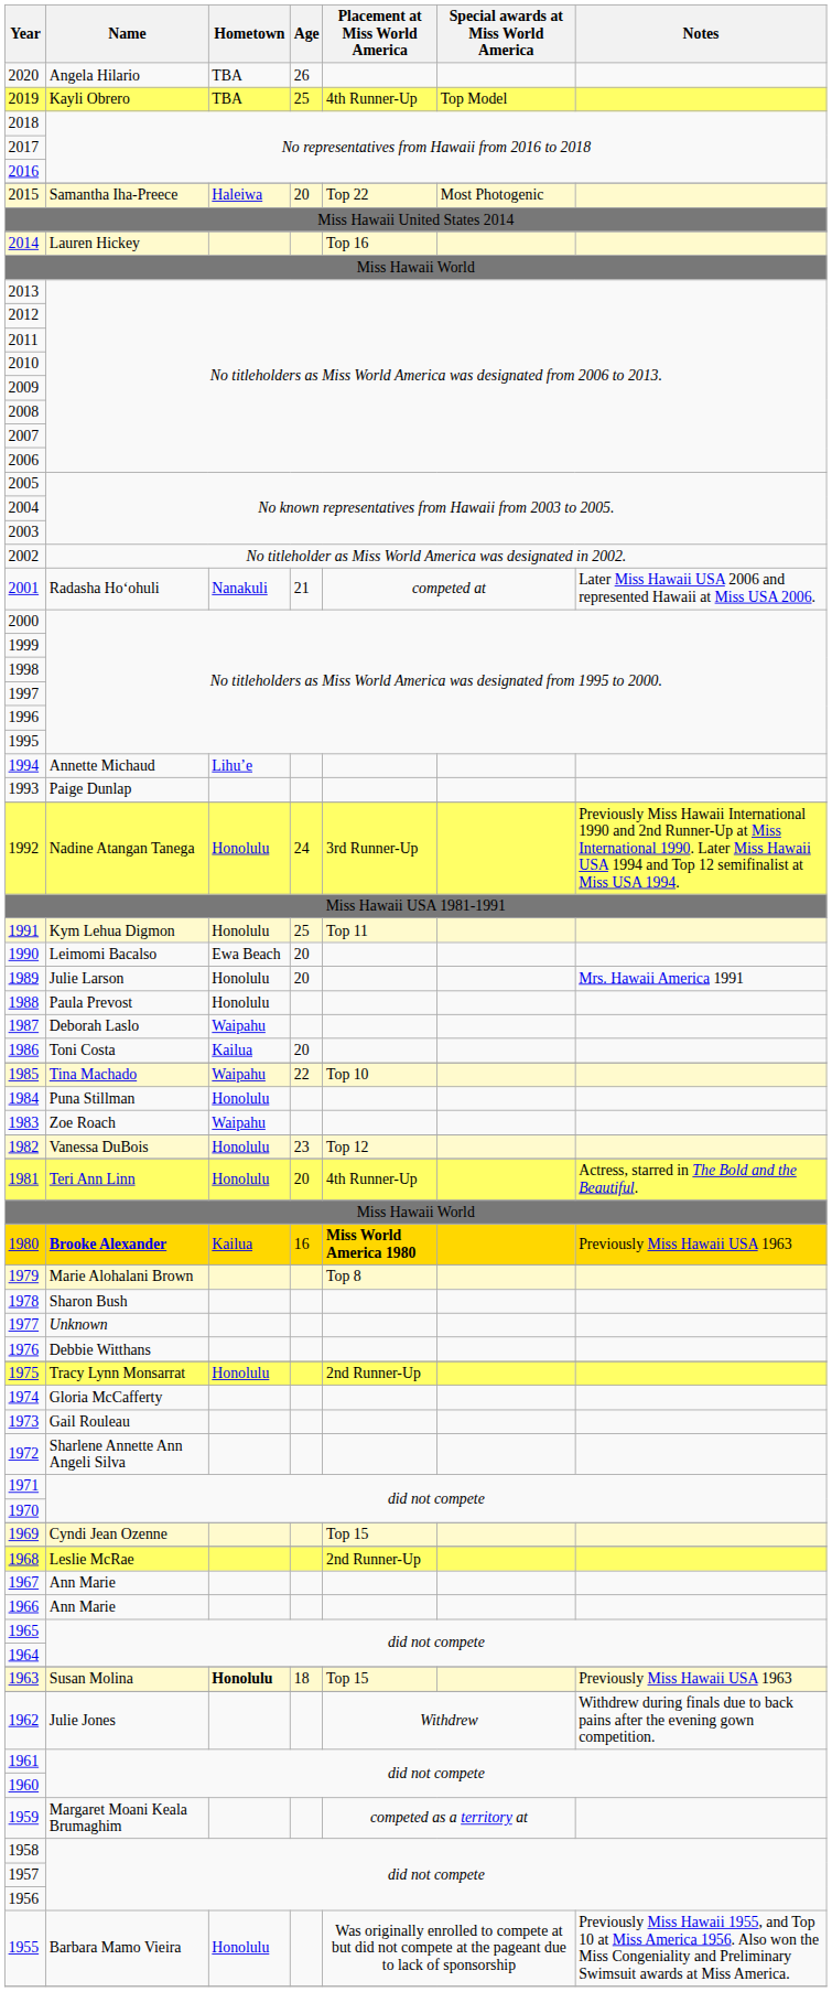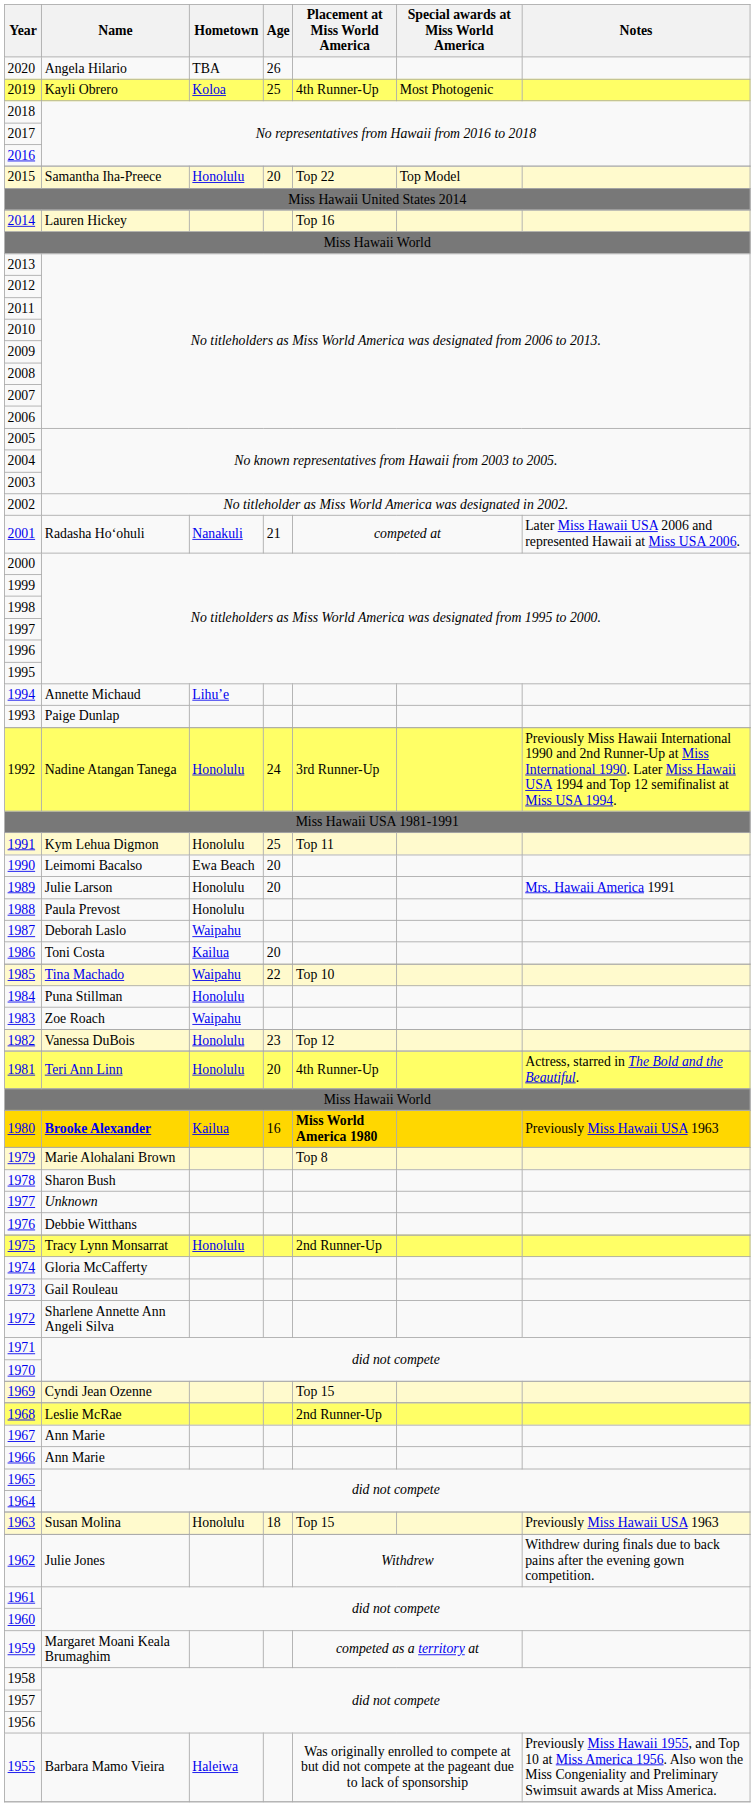 <table class="wikitable">
 <tr>
 <th width=5%>Year</th>
 <th width=20%>Name</th>
 <th width=10%>Hometown</th>
 <th width=3%>Age<br></th>
 <th width=14%>Placement at Miss World America</th>
 <th width=17%>Special awards at Miss World America</th>
 <th width=31%>Notes</th>
 </tr>
 <tr>
 <td>2020</td>
 <td>Angela Hilario</td>
 <td>TBA</td>
 <td>26</td>
 <td></td>
 <td></td>
 <td></td>
 </tr>
 <tr style="background-color:#FFFF66;">
 <td>2019</td>
 <td>Kayli Obrero</td>
-<td>TBA</td>
+<td><a href='#'>Koloa</a></td>
 <td>25</td>
 <td>4th Runner-Up</td>
-<td>Top Model</td>
+<td>Most Photogenic</td>
 <td></td>
 </tr>
 <tr>
 <td>2018</td>
 <td rowspan=3 colspan=6 align=center><em>No representatives from Hawaii from 2016 to 2018</em></td>
 </tr>
 <tr>
 <td>2017</td>
 </tr>
 <tr>
 <td><a href='#'>2016</a></td>
 </tr>
 <tr>
 </tr>
 <tr style="background-color:#FFFACD;">
 <td>2015</td>
 <td>Samantha Iha-Preece</td>
-<td><a href='#'>Haleiwa</a></td>
+<td><a href='#'>Honolulu</a></td>
 <td>20</td>
 <td>Top 22</td>
-<td>Most Photogenic</td>
+<td>Top Model</td>
 <td></td>
 </tr>
 <tr bgcolor="#787878" align="center">
 <td colspan="7"><span>Miss Hawaii United States 2014</span></td>
 </tr>
 <tr>
 </tr>
 <tr style="background-color:#FFFACD;">
 <td><a href='#'>2014</a></td>
 <td>Lauren Hickey</td>
 <td></td>
 <td></td>
 <td>Top 16</td>
 <td></td>
 <td></td>
 </tr>
 <tr bgcolor="#787878" align="center">
 <td colspan="7"><span>Miss Hawaii World</span></td>
 </tr>
 <tr>
 <td>2013</td>
 <td rowspan=8 colspan=6 align=center><em>No titleholders as Miss World America was designated from 2006 to 2013.</em></td>
 </tr>
 <tr>
 <td>2012</td>
 </tr>
 <tr>
 <td>2011</td>
 </tr>
 <tr>
 <td>2010</td>
 </tr>
 <tr>
 <td>2009</td>
 </tr>
 <tr>
 <td>2008</td>
 </tr>
 <tr>
 <td>2007</td>
 </tr>
 <tr>
 <td>2006</td>
 </tr>
 <tr>
 <td>2005</td>
 <td rowspan=3 colspan=6 align=center><em>No known representatives from Hawaii from 2003 to 2005.</em></td>
 </tr>
 <tr>
 <td>2004</td>
 </tr>
 <tr>
 <td>2003</td>
 </tr>
 <tr>
 <td>2002</td>
 <td colspan=6 align=center><em>No titleholder as Miss World America was designated in 2002.</em></td>
 </tr>
 <tr>
 <td><a href='#'>2001</a></td>
 <td>Radasha Hoʻohuli</td>
 <td><a href='#'>Nanakuli</a></td>
 <td>21</td>
 <td colspan=2 align=center><em>competed at </em></td>
 <td>Later <a href='#'>Miss Hawaii USA</a> 2006 and represented Hawaii at <a href='#'>Miss USA 2006</a>.</td>
 </tr>
 <tr>
 <td>2000</td>
 <td rowspan=6 colspan=6 align=center><em>No titleholders as Miss World America was designated from 1995 to 2000.</em></td>
 </tr>
 <tr>
 <td>1999</td>
 </tr>
 <tr>
 <td>1998</td>
 </tr>
 <tr>
 <td>1997</td>
 </tr>
 <tr>
 <td>1996</td>
 </tr>
 <tr>
 <td>1995</td>
 </tr>
 <tr>
 <td><a href='#'>1994</a></td>
 <td>Annette Michaud</td>
 <td><a href='#'>Lihu’e</a></td>
 <td></td>
 <td></td>
 <td></td>
 <td></td>
 </tr>
 <tr>
 <td>1993</td>
 <td>Paige Dunlap</td>
 <td></td>
 <td></td>
 <td></td>
 <td></td>
 <td></td>
 </tr>
 <tr>
 </tr>
 <tr style="background-color:#FFFF66;">
 <td>1992</td>
 <td>Nadine Atangan Tanega</td>
 <td><a href='#'>Honolulu</a></td>
 <td>24</td>
 <td>3rd Runner-Up</td>
 <td></td>
 <td>Previously Miss Hawaii International 1990 and 2nd Runner-Up at <a href='#'>Miss International 1990</a>. Later <a href='#'>Miss Hawaii USA</a> 1994 and Top 12 semifinalist at <a href='#'>Miss USA 1994</a>.</td>
 </tr>
 <tr bgcolor="#787878" align="center">
 <td colspan="7"><span>Miss Hawaii USA 1981-1991</span></td>
 </tr>
 <tr style="background-color:#FFFACD;">
 <td><a href='#'>1991</a></td>
 <td>Kym Lehua Digmon</td>
 <td>Honolulu</td>
 <td>25</td>
 <td>Top 11</td>
 <td></td>
 <td></td>
 </tr>
 <tr>
 <td><a href='#'>1990</a></td>
 <td>Leimomi Bacalso</td>
 <td>Ewa Beach</td>
 <td>20</td>
 <td></td>
 <td></td>
 <td></td>
 </tr>
 <tr>
 <td><a href='#'>1989</a></td>
 <td>Julie Larson</td>
 <td>Honolulu</td>
 <td>20</td>
 <td></td>
 <td></td>
 <td><a href='#'>Mrs. Hawaii America</a> 1991</td>
 </tr>
 <tr>
 <td><a href='#'>1988</a></td>
 <td>Paula Prevost</td>
 <td>Honolulu</td>
 <td></td>
 <td></td>
 <td></td>
 <td></td>
 </tr>
 <tr>
 <td><a href='#'>1987</a></td>
 <td>Deborah Laslo</td>
 <td><a href='#'>Waipahu</a></td>
 <td></td>
 <td></td>
 <td></td>
 <td></td>
 </tr>
 <tr>
 <td><a href='#'>1986</a></td>
 <td>Toni Costa</td>
 <td><a href='#'>Kailua</a></td>
 <td>20</td>
 <td></td>
 <td></td>
 <td></td>
 </tr>
 <tr>
 </tr>
 <tr style="background-color:#FFFACD;">
 <td><a href='#'>1985</a></td>
 <td><a href='#'>Tina Machado</a></td>
 <td><a href='#'>Waipahu</a></td>
 <td>22</td>
 <td>Top 10</td>
 <td></td>
 <td></td>
 </tr>
 <tr>
 <td><a href='#'>1984</a></td>
 <td>Puna Stillman</td>
 <td><a href='#'>Honolulu</a></td>
 <td></td>
 <td></td>
 <td></td>
 <td></td>
 </tr>
 <tr>
 <td><a href='#'>1983</a></td>
 <td>Zoe Roach</td>
 <td><a href='#'>Waipahu</a></td>
 <td></td>
 <td></td>
 <td></td>
 <td></td>
 </tr>
 <tr>
 </tr>
 <tr style="background-color:#FFFACD;">
 <td><a href='#'>1982</a></td>
 <td>Vanessa DuBois</td>
 <td><a href='#'>Honolulu</a></td>
 <td>23</td>
 <td>Top 12</td>
 <td></td>
 <td></td>
 </tr>
 <tr>
 </tr>
 <tr style="background-color:#FFFF66;">
 <td><a href='#'>1981</a></td>
 <td><a href='#'>Teri Ann Linn</a></td>
 <td><a href='#'>Honolulu</a></td>
 <td>20</td>
 <td>4th Runner-Up</td>
 <td></td>
 <td>Actress, starred in <em><a href='#'>The Bold and the Beautiful</a></em>.</td>
 </tr>
 <tr bgcolor="#787878" align="center">
 <td colspan="7"><span>Miss Hawaii World</span></td>
 </tr>
 <tr>
 </tr>
 <tr style="background-color:GOLD;">
 <td><a href='#'>1980</a></td>
 <td><strong><a href='#'>Brooke Alexander</a></strong></td>
 <td><a href='#'>Kailua</a></td>
 <td>16</td>
 <td><strong>Miss World America 1980</strong></td>
 <td></td>
 <td>Previously <a href='#'>Miss Hawaii USA</a> 1963</td>
 </tr>
 <tr>
 </tr>
 <tr style="background-color:#FFFACD;">
 <td><a href='#'>1979</a></td>
 <td>Marie Alohalani Brown</td>
 <td></td>
 <td></td>
 <td>Top 8</td>
 <td></td>
 <td></td>
 </tr>
 <tr>
 <td><a href='#'>1978</a></td>
 <td>Sharon Bush</td>
 <td></td>
 <td></td>
 <td></td>
 <td></td>
 <td></td>
 </tr>
 <tr>
 <td><a href='#'>1977</a></td>
 <td><em>Unknown</em></td>
 <td></td>
 <td></td>
 <td></td>
 <td></td>
 <td></td>
 </tr>
 <tr>
 <td><a href='#'>1976</a></td>
 <td>Debbie Witthans</td>
 <td></td>
 <td></td>
 <td></td>
 <td></td>
 <td></td>
 </tr>
 <tr>
 </tr>
 <tr style="background-color:#FFFF66;">
 <td><a href='#'>1975</a></td>
 <td>Tracy Lynn Monsarrat</td>
 <td><a href='#'>Honolulu</a></td>
 <td></td>
 <td>2nd Runner-Up</td>
 <td></td>
 <td></td>
 </tr>
 <tr>
 <td><a href='#'>1974</a></td>
 <td>Gloria McCafferty</td>
 <td></td>
 <td></td>
 <td></td>
 <td></td>
 <td></td>
 </tr>
 <tr>
 <td><a href='#'>1973</a></td>
 <td>Gail Rouleau</td>
 <td></td>
 <td></td>
 <td></td>
 <td></td>
 <td></td>
 </tr>
 <tr>
 <td><a href='#'>1972</a></td>
 <td>Sharlene Annette Ann Angeli Silva</td>
 <td></td>
 <td></td>
 <td></td>
 <td></td>
 <td></td>
 </tr>
 <tr>
 <td><a href='#'>1971</a></td>
 <td rowspan=2 colspan=6 align=center><em>did not compete</em></td>
 </tr>
 <tr>
 <td><a href='#'>1970</a></td>
 </tr>
 <tr>
 </tr>
 <tr style="background-color:#FFFACD;">
 <td><a href='#'>1969</a></td>
 <td>Cyndi Jean Ozenne</td>
 <td></td>
 <td></td>
 <td>Top 15</td>
 <td></td>
 <td></td>
 </tr>
 <tr>
 </tr>
 <tr style="background-color:#FFFF66;">
 <td><a href='#'>1968</a></td>
 <td>Leslie McRae</td>
 <td></td>
 <td></td>
 <td>2nd Runner-Up</td>
 <td></td>
 <td></td>
 </tr>
 <tr>
 <td><a href='#'>1967</a></td>
 <td>Ann Marie</td>
 <td></td>
 <td></td>
 <td></td>
 <td></td>
 <td></td>
 </tr>
 <tr>
 <td><a href='#'>1966</a></td>
 <td>Ann Marie</td>
 <td></td>
 <td></td>
 <td></td>
 <td></td>
 <td></td>
 </tr>
 <tr>
 <td><a href='#'>1965</a></td>
 <td rowspan=2 colspan=6 align=center><em>did not compete</em></td>
 </tr>
 <tr>
 <td><a href='#'>1964</a></td>
 </tr>
 <tr>
 </tr>
 <tr style="background-color:#FFFACD;">
 <td><a href='#'>1963</a></td>
 <td>Susan Molina</td>
-<td><strong>Honolulu</strong></td>
+<td>Honolulu</td>
 <td>18</td>
 <td>Top 15</td>
 <td></td>
 <td>Previously <a href='#'>Miss Hawaii USA</a> 1963</td>
 </tr>
 <tr>
 </tr>
 <tr>
 <td><a href='#'>1962</a></td>
 <td>Julie Jones</td>
 <td></td>
 <td></td>
 <td colspan=2 align=center><em>Withdrew</em></td>
 <td>Withdrew during finals due to back pains after the evening gown competition.</td>
 </tr>
 <tr>
 <td><a href='#'>1961</a></td>
 <td rowspan=2 colspan=6 align=center><em>did not compete</em></td>
 </tr>
 <tr>
 <td><a href='#'>1960</a></td>
 </tr>
 <tr>
 <td><a href='#'>1959</a></td>
 <td>Margaret Moani Keala Brumaghim</td>
 <td></td>
 <td></td>
 <td colspan=2 align=center><em>competed as a <a href='#'>territory</a> at </em></td>
 <td></td>
 </tr>
 <tr>
 <td>1958</td>
 <td rowspan=3 colspan=6 align=center><em>did not compete</td>
 </tr>
 <tr>
 <td>1957</td>
 </tr>
 <tr>
 <td>1956</td>
 </tr>
 <tr>
 <td><a href='#'>1955</a></td>
 <td>Barbara Mamo Vieira</td>
-<td><a href='#'>Honolulu</a></td>
+<td><a href='#'>Haleiwa</a></td>
 <td></td>
 <td colspan=2 align=center></em>Was originally enrolled to compete at  but did not compete at the pageant due to lack of sponsorship<em></td>
 <td>Previously <a href='#'>Miss Hawaii 1955</a>, and Top 10 at <a href='#'>Miss America 1956</a>. Also won the Miss Congeniality and Preliminary Swimsuit awards at Miss America.</td>
 </tr>
 <tr>
 </tr>
 </table>
